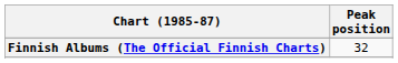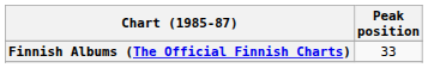 <table class="wikitable sortable plainrowheaders">
 <tr>
 <th>Chart (1985-87)</th>
 <th>Peak<br>position</th>
 </tr>
 <tr>
 </tr>
 <tr>
 </tr>
 <tr>
 <th scope="row">Finnish Albums (<a href='#'>The Official Finnish Charts</a>)</th>
-<td align="center">32</td>
+<td align="center">33</td>
 </tr>
 <tr>
 </tr>
 <tr>
 </tr>
 <tr>
 </tr>
 </table>
